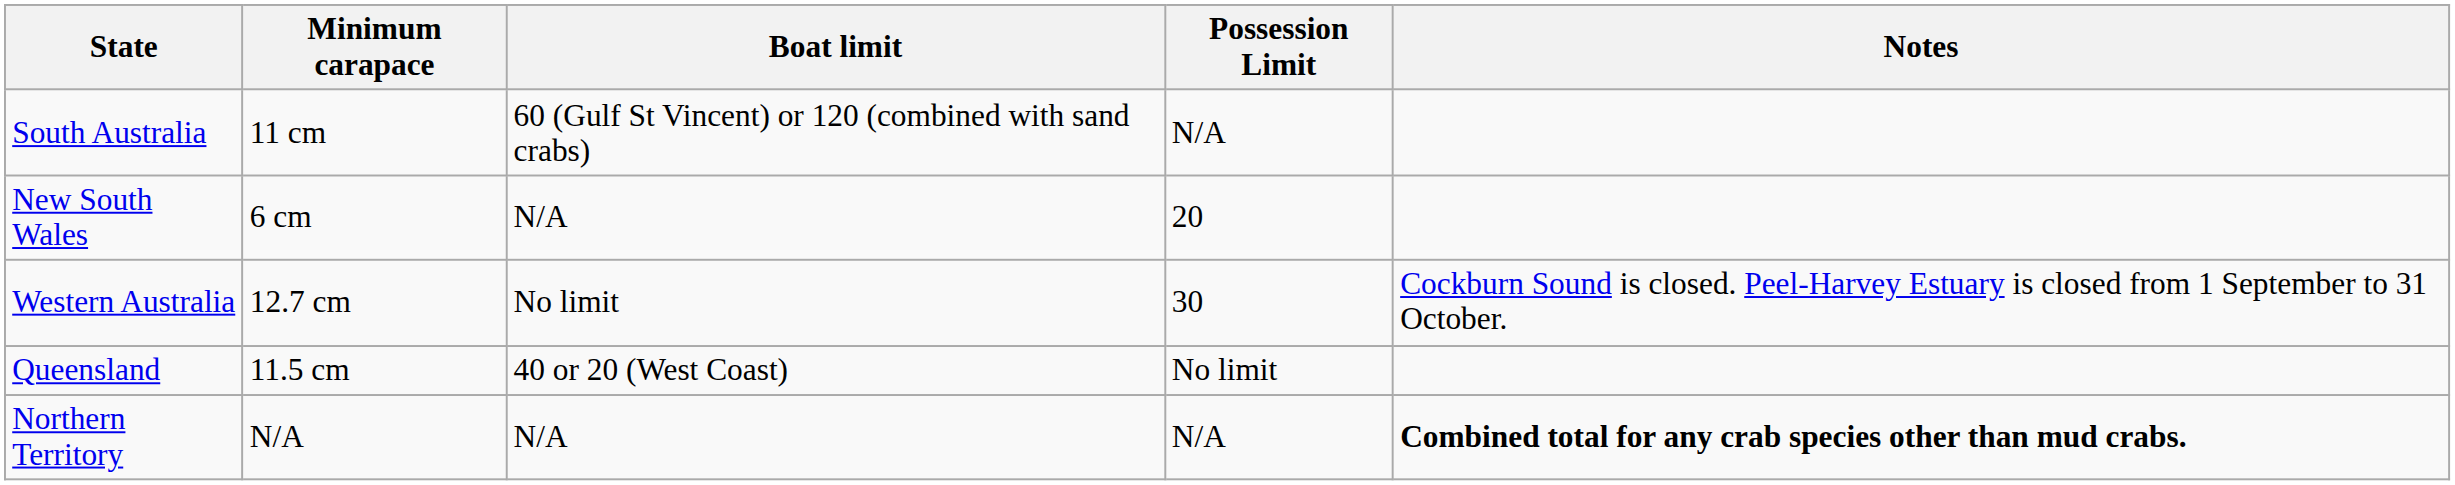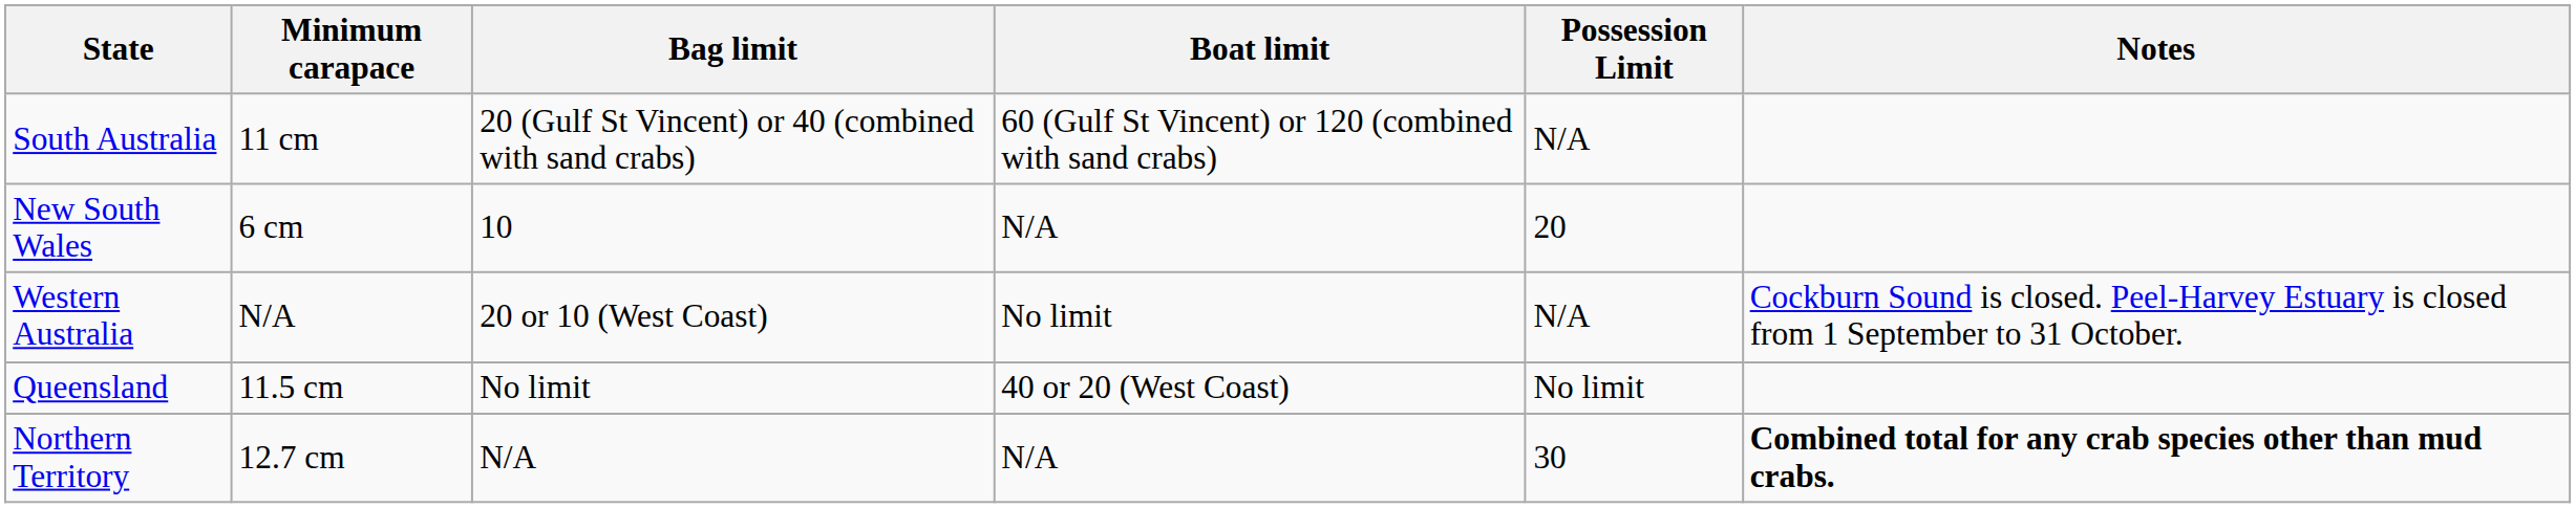 <table class="wikitable">
 <tr>
 <th>State</th>
 <th>Minimum carapace</th>
+<th>Bag limit</th>
 <th>Boat limit</th>
 <th>Possession Limit</th>
 <th>Notes</th>
 </tr>
 <tr>
 <td><a href='#'>South Australia</a></td>
 <td>11 cm</td>
+<td>20 (Gulf St Vincent) or 40 (combined with sand crabs)</td>
 <td>60 (Gulf St Vincent) or 120 (combined with sand crabs)</td>
 <td>N/A</td>
 <td></td>
 </tr>
 <tr>
 <td><a href='#'>New South Wales</a></td>
 <td>6 cm</td>
+<td>10</td>
 <td>N/A</td>
 <td>20</td>
 <td></td>
 </tr>
 <tr>
 <td><a href='#'>Western Australia</a></td>
-<td>12.7 cm</td>
+<td>N/A</td>
+<td>20 or 10 (West Coast)</td>
 <td>No limit</td>
-<td>30</td>
+<td>N/A</td>
 <td><a href='#'>Cockburn Sound</a> is closed. <a href='#'>Peel-Harvey Estuary</a> is closed from 1 September to 31 October.</td>
 </tr>
 <tr>
 <td><a href='#'>Queensland</a></td>
 <td>11.5 cm</td>
+<td>No limit</td>
 <td>40 or 20 (West Coast)</td>
 <td>No limit</td>
 <td></td>
 </tr>
 <tr>
 <td><a href='#'>Northern Territory</a></td>
+<td>12.7 cm</td>
 <td>N/A</td>
 <td>N/A</td>
-<td>N/A</td>
+<td>30</td>
 <td><strong>Combined total for any crab species other than mud crabs.</strong></td>
 </tr>
 </table>
